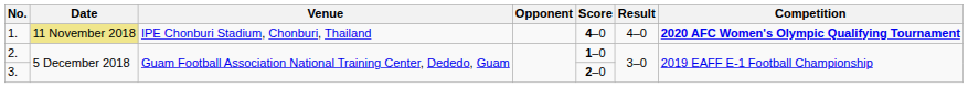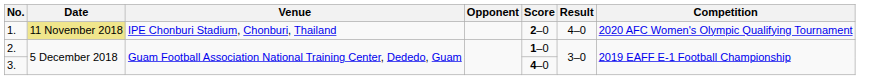 <table class="wikitable">
 <tr>
 <th>No.</th>
 <th>Date</th>
 <th>Venue</th>
 <th>Opponent</th>
 <th>Score</th>
 <th>Result</th>
 <th>Competition</th>
 </tr>
 <tr>
 <td>1.</td>
 <td style="background: khaki;">11 November 2018</td>
 <td><a href='#'>IPE Chonburi Stadium</a>, <a href='#'>Chonburi</a>, <a href='#'>Thailand</a></td>
 <td></td>
-<td align=center><strong>4</strong>–0</td>
+<td align=center><strong>2</strong>–0</td>
 <td align=center>4–0</td>
-<td><strong><a href='#'>2020 AFC Women's Olympic Qualifying Tournament</a></strong></td>
+<td><a href='#'>2020 AFC Women's Olympic Qualifying Tournament</a></td>
 </tr>
 <tr>
 <td>2.</td>
 <td rowspan="2">5 December 2018</td>
 <td rowspan="2"><a href='#'>Guam Football Association National Training Center</a>, <a href='#'>Dededo</a>, <a href='#'>Guam</a></td>
 <td rowspan="2"></td>
 <td align=center><strong>1</strong>–0</td>
 <td rowspan="2" align=center>3–0</td>
 <td rowspan="2"><a href='#'>2019 EAFF E-1 Football Championship</a></td>
 </tr>
 <tr>
 <td>3.</td>
-<td align=center><strong>2</strong>–0</td>
+<td align=center><strong>4</strong>–0</td>
 </tr>
 </table>
